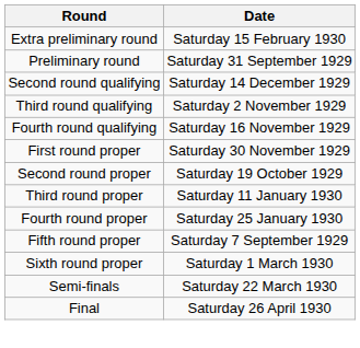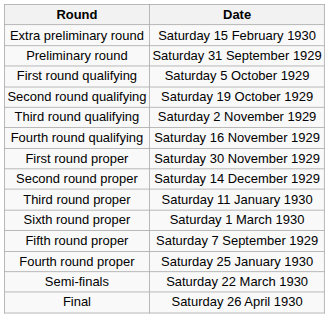 <table class="wikitable" style="text-align: center">
 <tr>
 <th>Round</th>
 <th>Date</th>
 </tr>
 <tr>
 <td>Extra preliminary round</td>
 <td>Saturday 15 February 1930</td>
 </tr>
 <tr>
 <td>Preliminary round</td>
 <td>Saturday 31 September 1929</td>
 </tr>
 <tr>
+<td>First round qualifying</td>
+<td>Saturday 5 October 1929</td>
+</tr>
+<tr>
 <td>Second round qualifying</td>
-<td>Saturday 14 December 1929</td>
+<td>Saturday 19 October 1929</td>
 </tr>
 <tr>
 <td>Third round qualifying</td>
 <td>Saturday 2 November 1929</td>
 </tr>
 <tr>
 <td>Fourth round qualifying</td>
 <td>Saturday 16 November 1929</td>
 </tr>
 <tr>
 <td>First round proper</td>
 <td>Saturday 30 November 1929</td>
 </tr>
 <tr>
 <td>Second round proper</td>
-<td>Saturday 19 October 1929</td>
+<td>Saturday 14 December 1929</td>
 </tr>
 <tr>
 <td>Third round proper</td>
 <td>Saturday 11 January 1930</td>
 </tr>
 <tr>
-<td>Fourth round proper</td>
-<td>Saturday 25 January 1930</td>
+<td>Sixth round proper</td>
+<td>Saturday 1 March 1930</td>
 </tr>
 <tr>
 <td>Fifth round proper</td>
 <td>Saturday 7 September 1929</td>
 </tr>
 <tr>
-<td>Sixth round proper</td>
-<td>Saturday 1 March 1930</td>
+<td>Fourth round proper</td>
+<td>Saturday 25 January 1930</td>
 </tr>
 <tr>
 <td>Semi-finals</td>
 <td>Saturday 22 March 1930</td>
 </tr>
 <tr>
 <td>Final</td>
 <td>Saturday 26 April 1930</td>
 </tr>
 </table>
